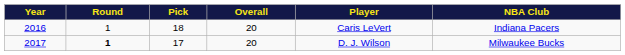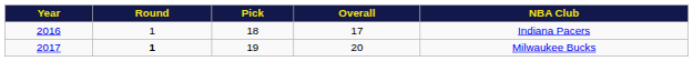 <table class="wikitable" width="80%">
 <tr align="center"  style="background:#121849;color:#F8E616;">
 <td><strong>Year</strong></td>
 <td><strong>Round</strong></td>
 <td><strong>Pick</strong></td>
 <td><strong>Overall</strong></td>
-<td><strong>Player</strong></td>
 <td><strong>NBA Club</strong></td>
 </tr>
 <tr align="center" bgcolor="">
 <td><a href='#'>2016</a></td>
 <td>1</td>
 <td>18</td>
-<td>20</td>
-<td><a href='#'>Caris LeVert</a></td>
+<td>17</td>
 <td><a href='#'>Indiana Pacers</a></td>
 </tr>
 <tr align="center" bgcolor="">
 <td><a href='#'>2017</a></td>
 <td><strong>1</strong></td>
-<td>17</td>
+<td>19</td>
 <td>20</td>
-<td><a href='#'>D. J. Wilson</a></td>
 <td><a href='#'>Milwaukee Bucks</a></td>
 </tr>
 </table>
